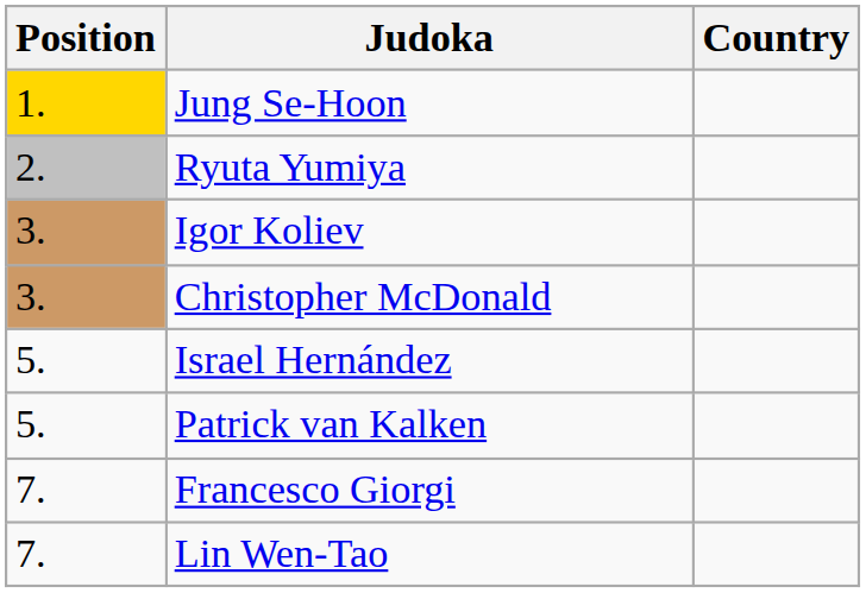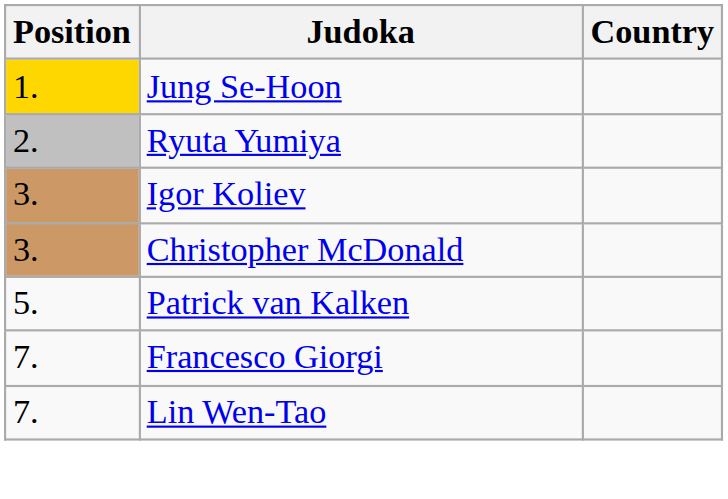 <table class=wikitable>
 <tr>
 <th width=10>Position</th>
 <th width=200>Judoka</th>
 <th width=10>Country</th>
 </tr>
 <tr>
 <td bgcolor=gold>1.</td>
 <td><a href='#'>Jung Se-Hoon</a></td>
 <td></td>
 </tr>
 <tr>
 <td bgcolor="silver">2.</td>
 <td><a href='#'>Ryuta Yumiya</a></td>
 <td></td>
 </tr>
 <tr>
 <td bgcolor="CC9966">3.</td>
 <td><a href='#'>Igor Koliev</a></td>
 <td></td>
 </tr>
 <tr>
 <td bgcolor="CC9966">3.</td>
 <td><a href='#'>Christopher McDonald</a></td>
 <td></td>
 </tr>
 <tr>
 <td>5.</td>
-<td><a href='#'>Israel Hernández</a></td>
-<td></td>
-</tr>
-<tr>
-<td>5.</td>
 <td><a href='#'>Patrick van Kalken</a></td>
 <td></td>
 </tr>
 <tr>
 <td>7.</td>
 <td><a href='#'>Francesco Giorgi</a></td>
 <td></td>
 </tr>
 <tr>
 <td>7.</td>
 <td><a href='#'>Lin Wen-Tao</a></td>
 <td></td>
 </tr>
 </table>
